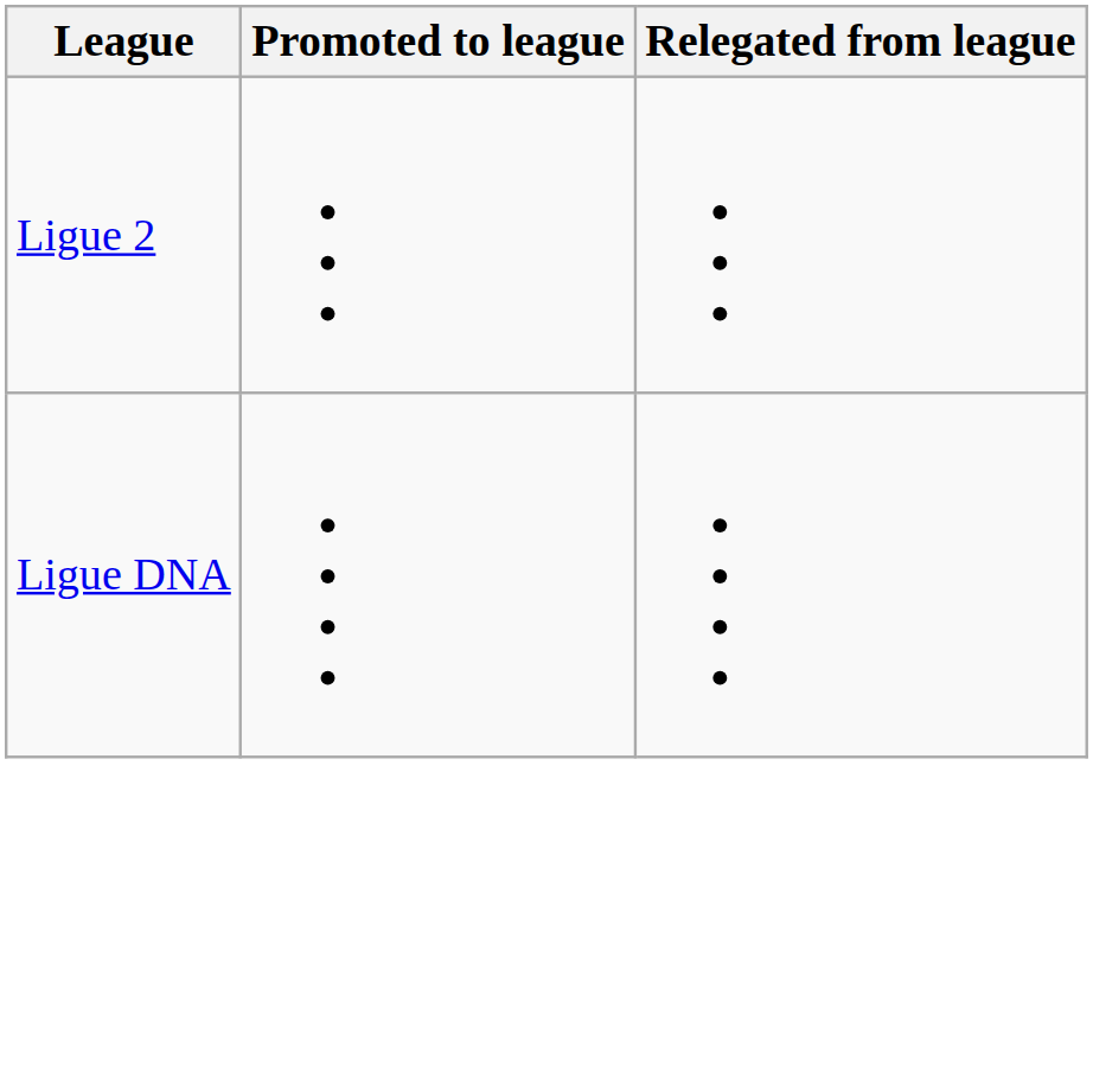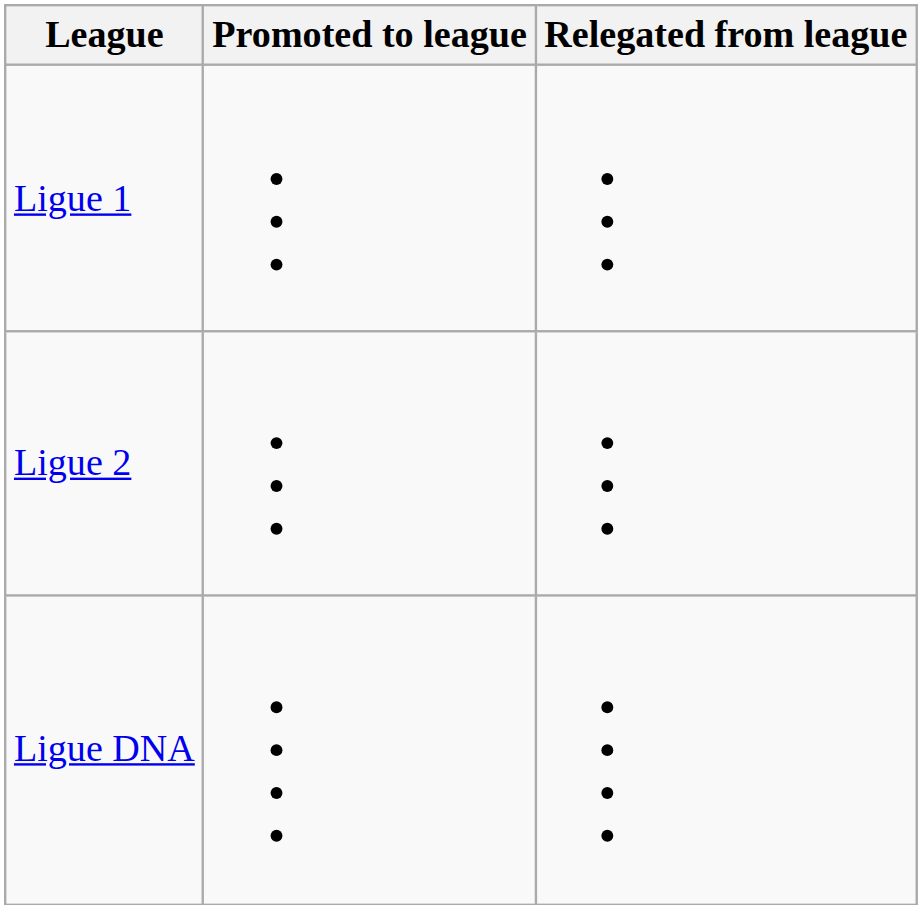 <table class="wikitable">
 <tr>
 <th>League</th>
 <th>Promoted to league</th>
 <th>Relegated from league</th>
+</tr>
+<tr>
+<td><a href='#'>Ligue 1</a></td>
+<td><br><ul><li></li><li></li><li></li></ul></td>
+<td><br><ul><li></li><li></li><li></li></ul></td>
 </tr>
 <tr>
 <td><a href='#'>Ligue 2</a></td>
 <td><br><ul><li></li><li></li><li></li></ul></td>
 <td><br><ul><li></li><li></li><li></li></ul></td>
 </tr>
 <tr>
 <td><a href='#'>Ligue DNA</a></td>
 <td><br><ul><li></li><li></li><li></li><li></li></ul></td>
 <td><br><ul><li></li><li></li><li></li><li></li></ul></td>
 </tr>
 </table>
